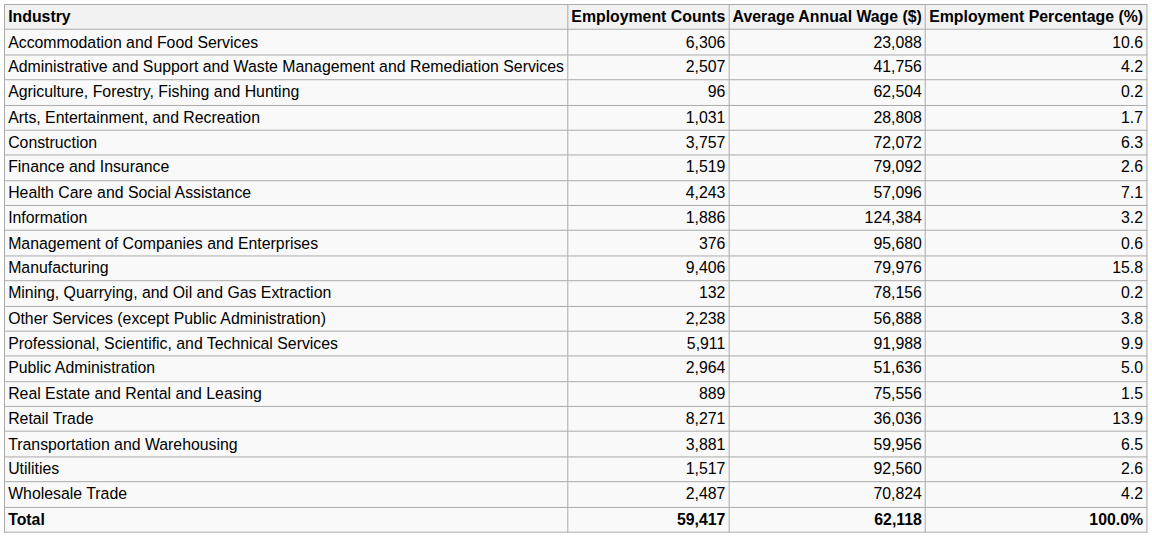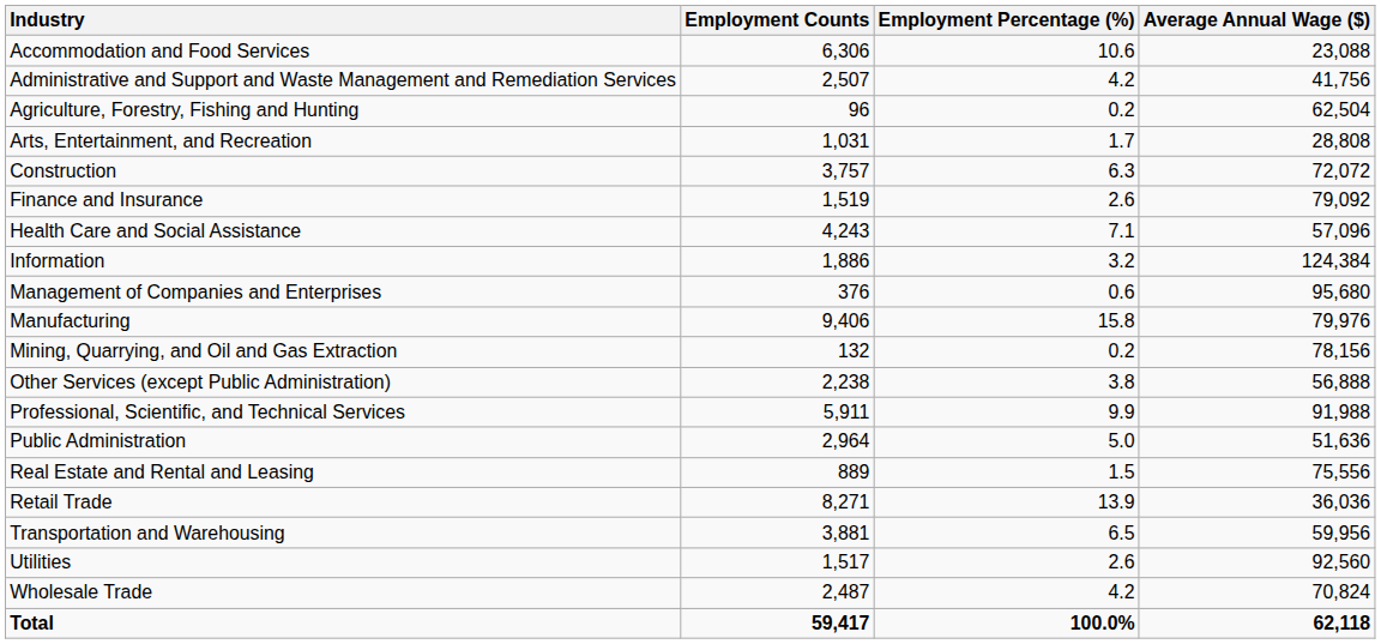 <table class="wikitable sortable">
 <tr>
 <th style="text-align:left;">Industry</th>
 <th style="text-align:right;">Employment Counts</th>
+<th style="text-align:right;">Employment Percentage (%)</th>
 <th style="text-align:right;">Average Annual Wage ($)</th>
-<th style="text-align:right;">Employment Percentage (%)</th>
 </tr>
 <tr>
 <td style="text-align:left;">Accommodation and Food Services</td>
 <td style="text-align:right;">6,306</td>
+<td style="text-align:right;">10.6</td>
 <td style="text-align:right;">23,088</td>
-<td style="text-align:right;">10.6</td>
 </tr>
 <tr>
 <td style="text-align:left;">Administrative and Support and Waste Management and Remediation Services</td>
 <td style="text-align:right;">2,507</td>
+<td style="text-align:right;">4.2</td>
 <td style="text-align:right;">41,756</td>
-<td style="text-align:right;">4.2</td>
 </tr>
 <tr>
 <td style="text-align:left;">Agriculture, Forestry, Fishing and Hunting</td>
 <td style="text-align:right;">96</td>
+<td style="text-align:right;">0.2</td>
 <td style="text-align:right;">62,504</td>
-<td style="text-align:right;">0.2</td>
 </tr>
 <tr>
 <td style="text-align:left;">Arts, Entertainment, and Recreation</td>
 <td style="text-align:right;">1,031</td>
+<td style="text-align:right;">1.7</td>
 <td style="text-align:right;">28,808</td>
-<td style="text-align:right;">1.7</td>
 </tr>
 <tr>
 <td style="text-align:left;">Construction</td>
 <td style="text-align:right;">3,757</td>
+<td style="text-align:right;">6.3</td>
 <td style="text-align:right;">72,072</td>
-<td style="text-align:right;">6.3</td>
 </tr>
 <tr>
 <td style="text-align:left;">Finance and Insurance</td>
 <td style="text-align:right;">1,519</td>
+<td style="text-align:right;">2.6</td>
 <td style="text-align:right;">79,092</td>
-<td style="text-align:right;">2.6</td>
 </tr>
 <tr>
 <td style="text-align:left;">Health Care and Social Assistance</td>
 <td style="text-align:right;">4,243</td>
+<td style="text-align:right;">7.1</td>
 <td style="text-align:right;">57,096</td>
-<td style="text-align:right;">7.1</td>
 </tr>
 <tr>
 <td style="text-align:left;">Information</td>
 <td style="text-align:right;">1,886</td>
+<td style="text-align:right;">3.2</td>
 <td style="text-align:right;">124,384</td>
-<td style="text-align:right;">3.2</td>
 </tr>
 <tr>
 <td style="text-align:left;">Management of Companies and Enterprises</td>
 <td style="text-align:right;">376</td>
+<td style="text-align:right;">0.6</td>
 <td style="text-align:right;">95,680</td>
-<td style="text-align:right;">0.6</td>
 </tr>
 <tr>
 <td style="text-align:left;">Manufacturing</td>
 <td style="text-align:right;">9,406</td>
+<td style="text-align:right;">15.8</td>
 <td style="text-align:right;">79,976</td>
-<td style="text-align:right;">15.8</td>
 </tr>
 <tr>
 <td style="text-align:left;">Mining, Quarrying, and Oil and Gas Extraction</td>
 <td style="text-align:right;">132</td>
+<td style="text-align:right;">0.2</td>
 <td style="text-align:right;">78,156</td>
-<td style="text-align:right;">0.2</td>
 </tr>
 <tr>
 <td style="text-align:left;">Other Services (except Public Administration)</td>
 <td style="text-align:right;">2,238</td>
+<td style="text-align:right;">3.8</td>
 <td style="text-align:right;">56,888</td>
-<td style="text-align:right;">3.8</td>
 </tr>
 <tr>
 <td style="text-align:left;">Professional, Scientific, and Technical Services</td>
 <td style="text-align:right;">5,911</td>
+<td style="text-align:right;">9.9</td>
 <td style="text-align:right;">91,988</td>
-<td style="text-align:right;">9.9</td>
 </tr>
 <tr>
 <td style="text-align:left;">Public Administration</td>
 <td style="text-align:right;">2,964</td>
+<td style="text-align:right;">5.0</td>
 <td style="text-align:right;">51,636</td>
-<td style="text-align:right;">5.0</td>
 </tr>
 <tr>
 <td style="text-align:left;">Real Estate and Rental and Leasing</td>
 <td style="text-align:right;">889</td>
+<td style="text-align:right;">1.5</td>
 <td style="text-align:right;">75,556</td>
-<td style="text-align:right;">1.5</td>
 </tr>
 <tr>
 <td style="text-align:left;">Retail Trade</td>
 <td style="text-align:right;">8,271</td>
+<td style="text-align:right;">13.9</td>
 <td style="text-align:right;">36,036</td>
-<td style="text-align:right;">13.9</td>
 </tr>
 <tr>
 <td style="text-align:left;">Transportation and Warehousing</td>
 <td style="text-align:right;">3,881</td>
+<td style="text-align:right;">6.5</td>
 <td style="text-align:right;">59,956</td>
-<td style="text-align:right;">6.5</td>
 </tr>
 <tr>
 <td style="text-align:left;">Utilities</td>
 <td style="text-align:right;">1,517</td>
+<td style="text-align:right;">2.6</td>
 <td style="text-align:right;">92,560</td>
-<td style="text-align:right;">2.6</td>
 </tr>
 <tr>
 <td style="text-align:left;">Wholesale Trade</td>
 <td style="text-align:right;">2,487</td>
+<td style="text-align:right;">4.2</td>
 <td style="text-align:right;">70,824</td>
-<td style="text-align:right;">4.2</td>
 </tr>
 <tr>
 <td style="text-align:left; font-weight:bold;"><strong>Total</strong></td>
 <td style="text-align:right; font-weight:bold;"><strong>59,417</strong></td>
+<td style="text-align:right; font-weight:bold;"><strong>100.0%</strong></td>
 <td style="text-align:right; font-weight:bold;"><strong>62,118</strong></td>
-<td style="text-align:right; font-weight:bold;"><strong>100.0%</strong></td>
 </tr>
 </table>
